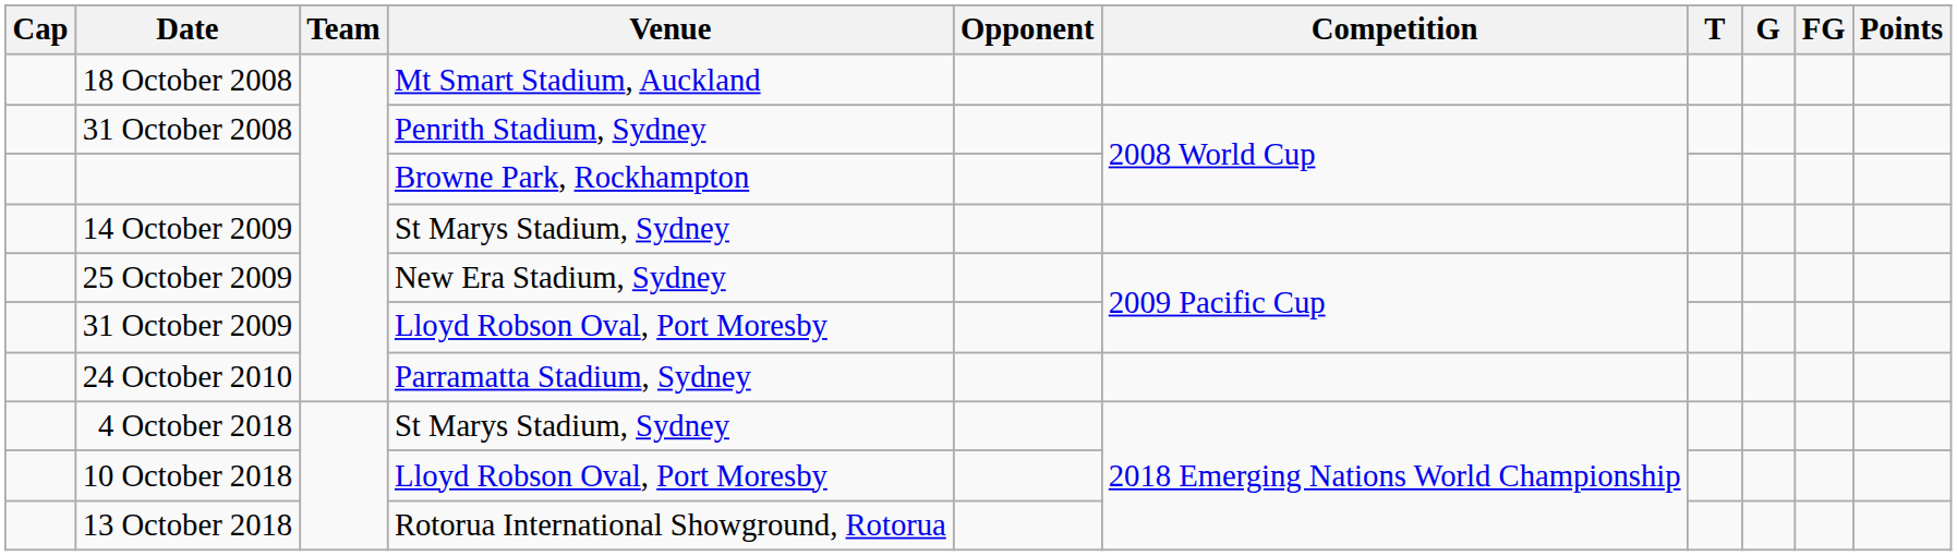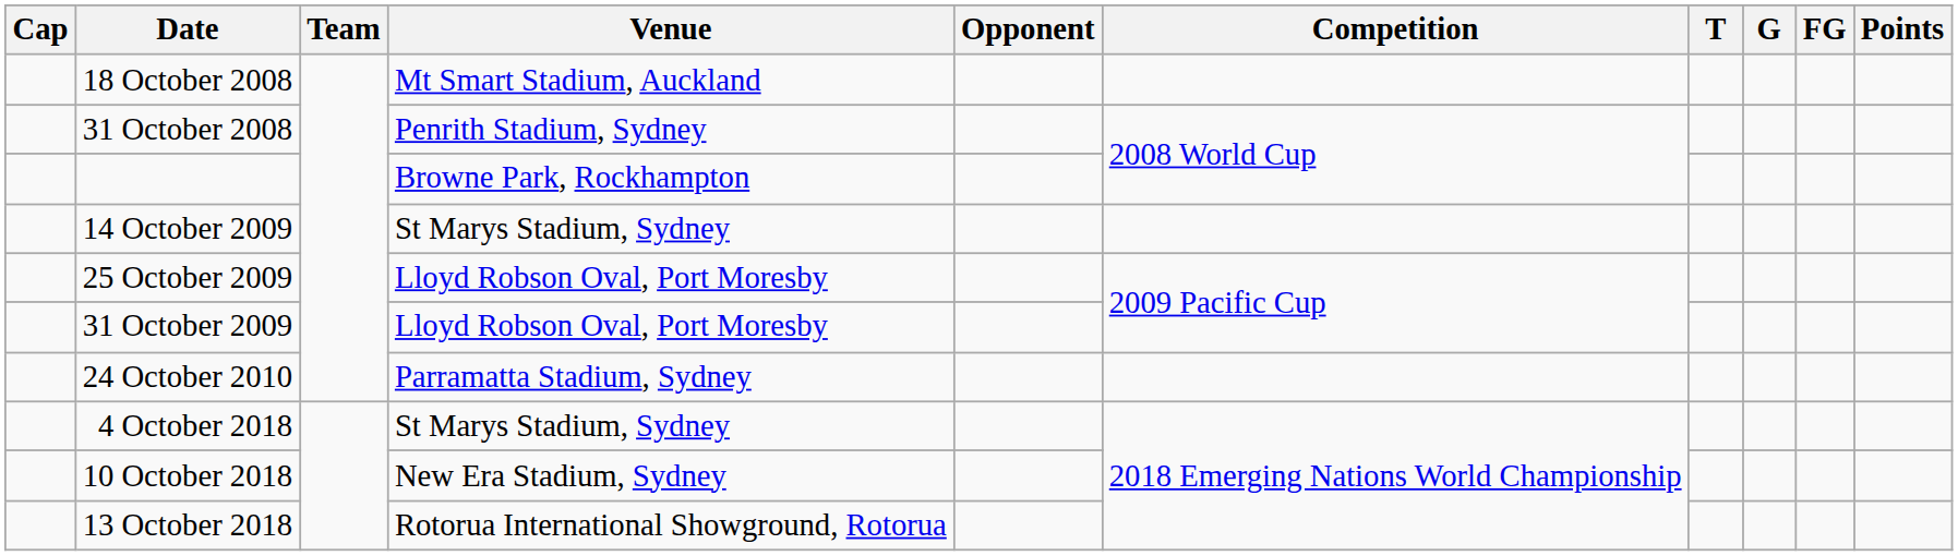 <table class="wikitable">
 <tr>
 <th>Cap</th>
 <th>Date</th>
 <th>Team</th>
 <th>Venue</th>
 <th>Opponent</th>
 <th>Competition</th>
 <th width=20px>T</th>
 <th width=20px>G</th>
 <th width=20px>FG</th>
 <th>Points</th>
 </tr>
 <tr>
 <td></td>
 <td align=right>18 October 2008</td>
 <td rowspan=7></td>
 <td><a href='#'>Mt Smart Stadium</a>, <a href='#'>Auckland</a></td>
 <td></td>
 <td></td>
 <td></td>
 <td></td>
 <td></td>
 <td></td>
 </tr>
 <tr>
 <td></td>
 <td align=right>31 October 2008</td>
 <td><a href='#'>Penrith Stadium</a>, <a href='#'>Sydney</a></td>
 <td></td>
 <td rowspan=2><a href='#'>2008 World Cup</a></td>
 <td></td>
 <td></td>
 <td></td>
 <td></td>
 </tr>
 <tr>
 <td></td>
 <td align=right></td>
 <td><a href='#'>Browne Park</a>, <a href='#'>Rockhampton</a></td>
 <td></td>
 <td></td>
 <td></td>
 <td></td>
 <td></td>
 </tr>
 <tr>
 <td></td>
 <td align=right>14 October 2009</td>
 <td>St Marys Stadium, <a href='#'>Sydney</a></td>
 <td></td>
 <td></td>
 <td></td>
 <td></td>
 <td></td>
 <td></td>
 </tr>
 <tr>
 <td></td>
 <td align=right>25 October 2009</td>
-<td>New Era Stadium, <a href='#'>Sydney</a></td>
+<td><a href='#'>Lloyd Robson Oval</a>, <a href='#'>Port Moresby</a></td>
 <td></td>
 <td rowspan=2><a href='#'>2009 Pacific Cup</a></td>
 <td></td>
 <td></td>
 <td></td>
 <td></td>
 </tr>
 <tr>
 <td></td>
 <td align=right>31 October 2009</td>
 <td><a href='#'>Lloyd Robson Oval</a>, <a href='#'>Port Moresby</a></td>
 <td></td>
 <td></td>
 <td></td>
 <td></td>
 <td></td>
 </tr>
 <tr>
 <td></td>
 <td align=right>24 October 2010</td>
 <td><a href='#'>Parramatta Stadium</a>, <a href='#'>Sydney</a></td>
 <td></td>
 <td></td>
 <td></td>
 <td></td>
 <td></td>
 <td></td>
 </tr>
 <tr>
 <td></td>
 <td align=right>4 October 2018</td>
 <td rowspan=3></td>
 <td>St Marys Stadium, <a href='#'>Sydney</a></td>
 <td></td>
 <td rowspan=3><a href='#'>2018 Emerging Nations World Championship</a></td>
 <td></td>
 <td></td>
 <td></td>
 <td></td>
 </tr>
 <tr>
 <td></td>
 <td align=right>10 October 2018</td>
-<td><a href='#'>Lloyd Robson Oval</a>, <a href='#'>Port Moresby</a></td>
+<td>New Era Stadium, <a href='#'>Sydney</a></td>
 <td></td>
 <td></td>
 <td></td>
 <td></td>
 <td></td>
 </tr>
 <tr>
 <td></td>
 <td align=right>13 October 2018</td>
 <td>Rotorua International Showground, <a href='#'>Rotorua</a></td>
 <td></td>
 <td></td>
 <td></td>
 <td></td>
 <td></td>
 </tr>
 </table>
